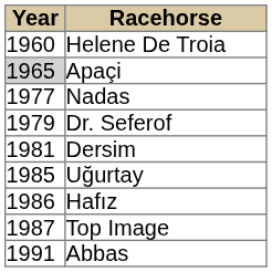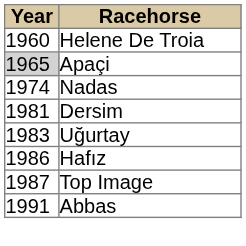 <table border="1" cellpadding="0" style="border-collapse: collapse; font-size:90%">
 <tr bgcolor="#DACAA5" align="center">
 <td width="38px"><strong>Year</strong><br></td>
 <td width="130px"><strong>Racehorse</strong><br></td>
 </tr>
 <tr>
 <td>1960</td>
 <td>Helene De Troia</td>
 </tr>
 <tr>
 <td style="background: lightgrey;">1965</td>
 <td>Apaçi</td>
 </tr>
 <tr>
-<td>1977</td>
+<td>1974</td>
 <td>Nadas</td>
-</tr>
-<tr>
-<td>1979</td>
-<td>Dr. Seferof</td>
 </tr>
 <tr>
 <td>1981</td>
 <td>Dersim</td>
 </tr>
 <tr>
-<td>1985</td>
+<td>1983</td>
 <td>Uğurtay</td>
 </tr>
 <tr>
 <td>1986</td>
 <td>Hafız</td>
 </tr>
 <tr>
 <td>1987</td>
 <td>Top Image</td>
 </tr>
 <tr>
 <td>1991</td>
 <td>Abbas</td>
 </tr>
 </table>
